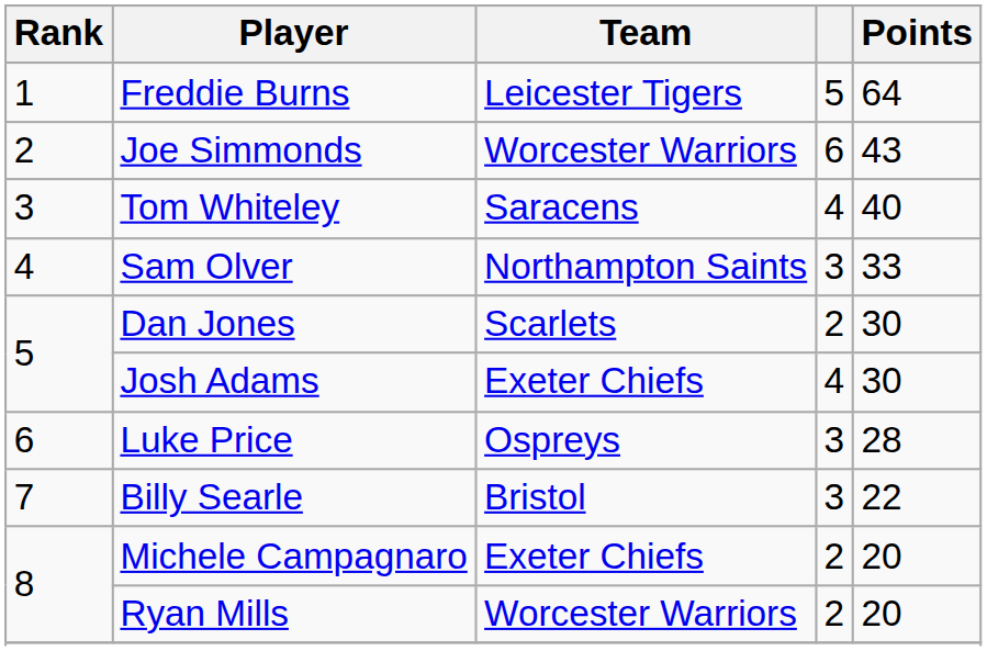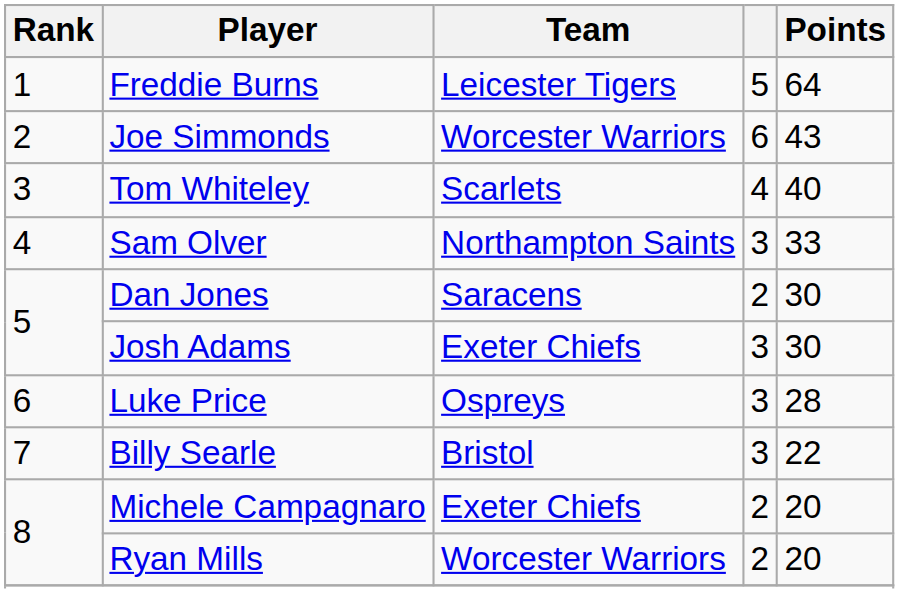 <table class="wikitable">
 <tr>
 <th>Rank</th>
 <th>Player</th>
 <th>Team</th>
 <th></th>
 <th>Points</th>
 </tr>
 <tr>
 <td>1</td>
 <td> <a href='#'>Freddie Burns</a></td>
 <td><a href='#'>Leicester Tigers</a></td>
 <td>5</td>
 <td>64</td>
 </tr>
 <tr>
 <td>2</td>
 <td> <a href='#'>Joe Simmonds</a></td>
 <td><a href='#'>Worcester Warriors</a></td>
 <td>6</td>
 <td>43</td>
 </tr>
 <tr>
 <td>3</td>
 <td> <a href='#'>Tom Whiteley</a></td>
-<td><a href='#'>Saracens</a></td>
+<td><a href='#'>Scarlets</a></td>
 <td>4</td>
 <td>40</td>
 </tr>
 <tr>
 <td>4</td>
 <td> <a href='#'>Sam Olver</a></td>
 <td><a href='#'>Northampton Saints</a></td>
 <td>3</td>
 <td>33</td>
 </tr>
 <tr>
 <td rowspan=2>5</td>
 <td> <a href='#'>Dan Jones</a></td>
-<td><a href='#'>Scarlets</a></td>
+<td><a href='#'>Saracens</a></td>
 <td>2</td>
 <td>30</td>
 </tr>
 <tr>
 <td> <a href='#'>Josh Adams</a></td>
 <td><a href='#'>Exeter Chiefs</a></td>
-<td>4</td>
+<td>3</td>
 <td>30</td>
 </tr>
 <tr>
 <td>6</td>
 <td> <a href='#'>Luke Price</a></td>
 <td><a href='#'>Ospreys</a></td>
 <td>3</td>
 <td>28</td>
 </tr>
 <tr>
 <td>7</td>
 <td> <a href='#'>Billy Searle</a></td>
 <td><a href='#'>Bristol</a></td>
 <td>3</td>
 <td>22</td>
 </tr>
 <tr>
 <td rowspan=2>8</td>
 <td> <a href='#'>Michele Campagnaro</a></td>
 <td><a href='#'>Exeter Chiefs</a></td>
 <td>2</td>
 <td>20</td>
 </tr>
 <tr>
 <td> <a href='#'>Ryan Mills</a></td>
 <td><a href='#'>Worcester Warriors</a></td>
 <td>2</td>
 <td>20</td>
 </tr>
 <tr>
 </tr>
 <tr>
 </tr>
 </table>
